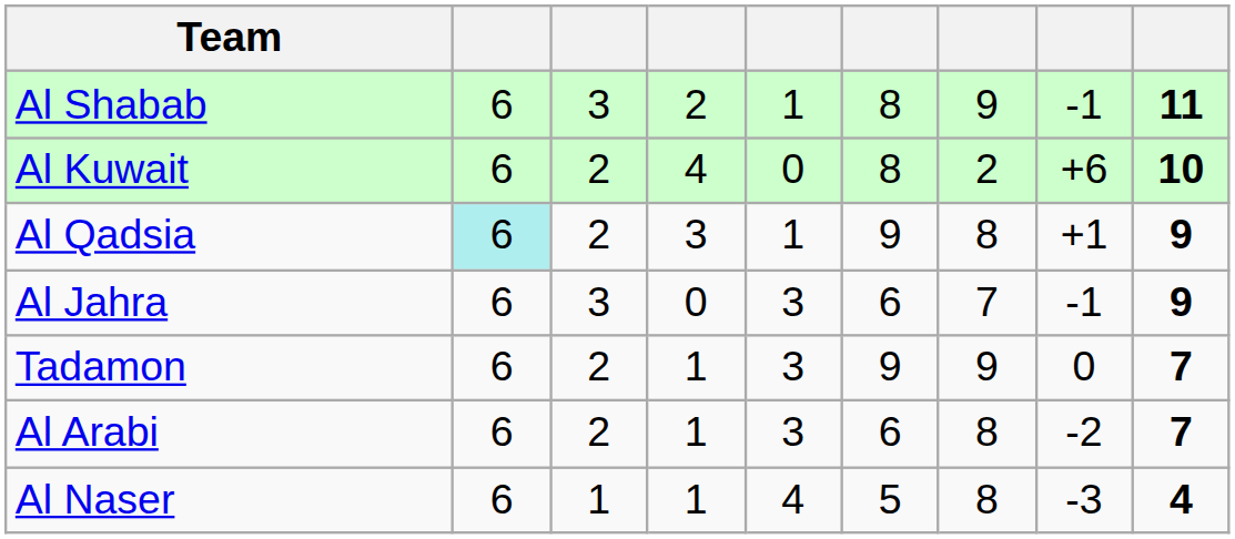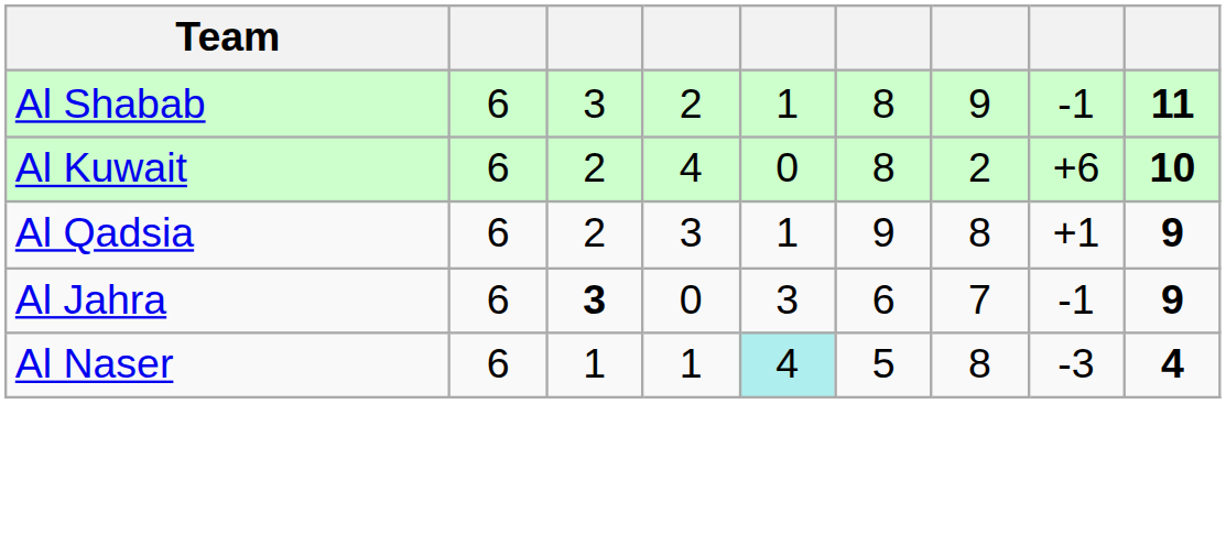 <table class="wikitable" style="text-align: center;">
 <tr>
 <th width=165>Team</th>
 <th width=30></th>
 <th width=30></th>
 <th width=30></th>
 <th width=30></th>
 <th width=30></th>
 <th width=30></th>
 <th width=30></th>
 <th width=30></th>
 </tr>
 <tr style="background:#ccffcc;">
 <td align=left><a href='#'>Al Shabab</a></td>
 <td>6</td>
 <td>3</td>
 <td>2</td>
 <td>1</td>
 <td>8</td>
 <td>9</td>
 <td>-1</td>
 <td><strong>11</strong></td>
 </tr>
 <tr style="background:#ccffcc;">
 <td align=left><a href='#'>Al Kuwait</a></td>
 <td>6</td>
 <td>2</td>
 <td>4</td>
 <td>0</td>
 <td>8</td>
 <td>2</td>
 <td>+6</td>
 <td><strong>10</strong></td>
 </tr>
 <tr>
 <td align=left><a href='#'>Al Qadsia</a></td>
-<td style="background: paleturquoise;">6</td>
+<td>6</td>
 <td>2</td>
 <td>3</td>
 <td>1</td>
 <td>9</td>
 <td>8</td>
 <td>+1</td>
 <td><strong>9</strong></td>
 </tr>
 <tr>
 <td align=left><a href='#'>Al Jahra</a></td>
 <td>6</td>
-<td>3</td>
+<td><strong>3</strong></td>
 <td>0</td>
 <td>3</td>
 <td>6</td>
 <td>7</td>
 <td>-1</td>
 <td><strong>9</strong></td>
 </tr>
 <tr>
-<td align=left><a href='#'>Tadamon</a></td>
-<td>6</td>
-<td>2</td>
-<td>1</td>
-<td>3</td>
-<td>9</td>
-<td>9</td>
-<td>0</td>
-<td><strong>7</strong></td>
-</tr>
-<tr>
-<td align=left><a href='#'>Al Arabi</a></td>
-<td>6</td>
-<td>2</td>
-<td>1</td>
-<td>3</td>
-<td>6</td>
-<td>8</td>
-<td>-2</td>
-<td><strong>7</strong></td>
-</tr>
-<tr>
 <td align=left><a href='#'>Al Naser</a></td>
 <td>6</td>
 <td>1</td>
 <td>1</td>
-<td>4</td>
+<td style="background: paleturquoise;">4</td>
 <td>5</td>
 <td>8</td>
 <td>-3</td>
 <td><strong>4</strong></td>
 </tr>
 </table>
